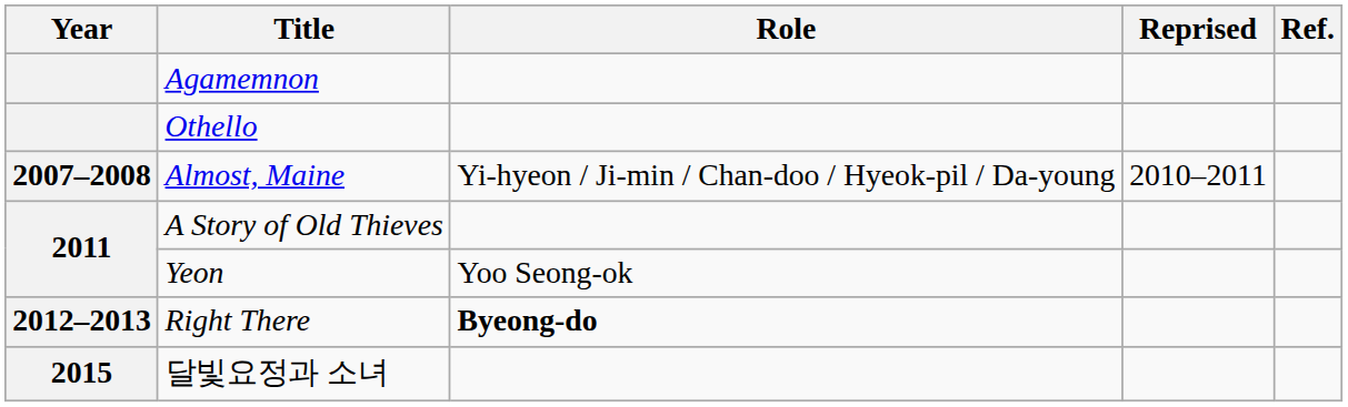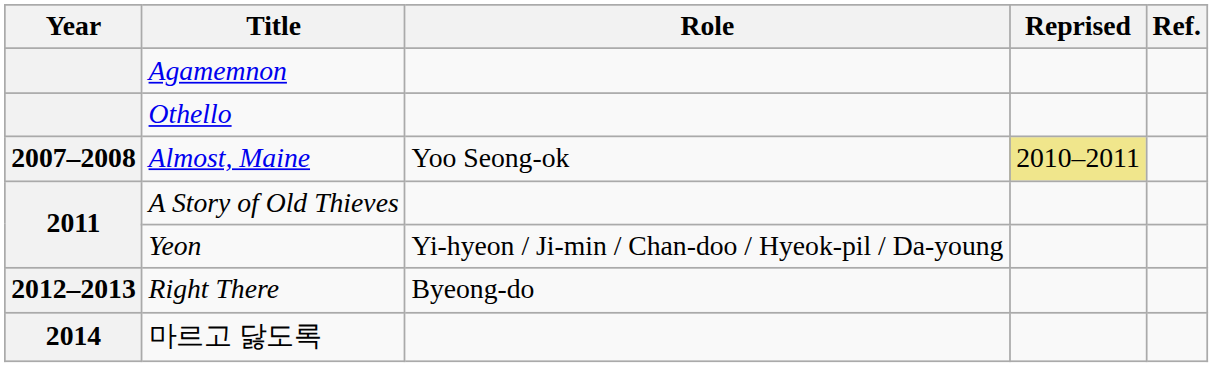 <table class="wikitable plainrowheaders sortable">
 <tr>
 <th scope="col">Year</th>
 <th scope="col">Title</th>
 <th scope="col">Role</th>
 <th scope="col">Reprised</th>
 <th>Ref.</th>
 </tr>
 <tr>
 <th scope="row"></th>
 <td><em><a href='#'>Agamemnon</a></em></td>
 <td></td>
 <td></td>
 <td></td>
 </tr>
 <tr>
 <th scope="row"></th>
 <td><em><a href='#'>Othello</a></em></td>
 <td></td>
 <td></td>
 <td></td>
 </tr>
 <tr>
 <th scope="row">2007–2008</th>
 <td><em><a href='#'>Almost, Maine</a></em></td>
-<td>Yi-hyeon / Ji-min / Chan-doo / Hyeok-pil / Da-young</td>
-<td>2010–2011</td>
+<td>Yoo Seong-ok</td>
+<td style="background: khaki;">2010–2011</td>
 <td></td>
 </tr>
 <tr>
 <th scope="row" rowspan="2">2011</th>
 <td><em>A Story of Old Thieves</em></td>
 <td></td>
 <td></td>
 <td></td>
 </tr>
 <tr>
 <td><em>Yeon</em></td>
-<td>Yoo Seong-ok</td>
+<td>Yi-hyeon / Ji-min / Chan-doo / Hyeok-pil / Da-young</td>
 <td></td>
 <td></td>
 </tr>
 <tr>
 <th scope="row">2012–2013</th>
 <td><em>Right There</em></td>
-<td><strong>Byeong-do</strong></td>
+<td>Byeong-do</td>
 <td></td>
 <td></td>
 </tr>
 <tr>
-<th scope="row">2015</th>
-<td>달빛요정과 소녀</td>
+<th scope="row">2014</th>
+<td>마르고 닳도록</td>
 <td></td>
 <td></td>
 <td></td>
 </tr>
 </table>
